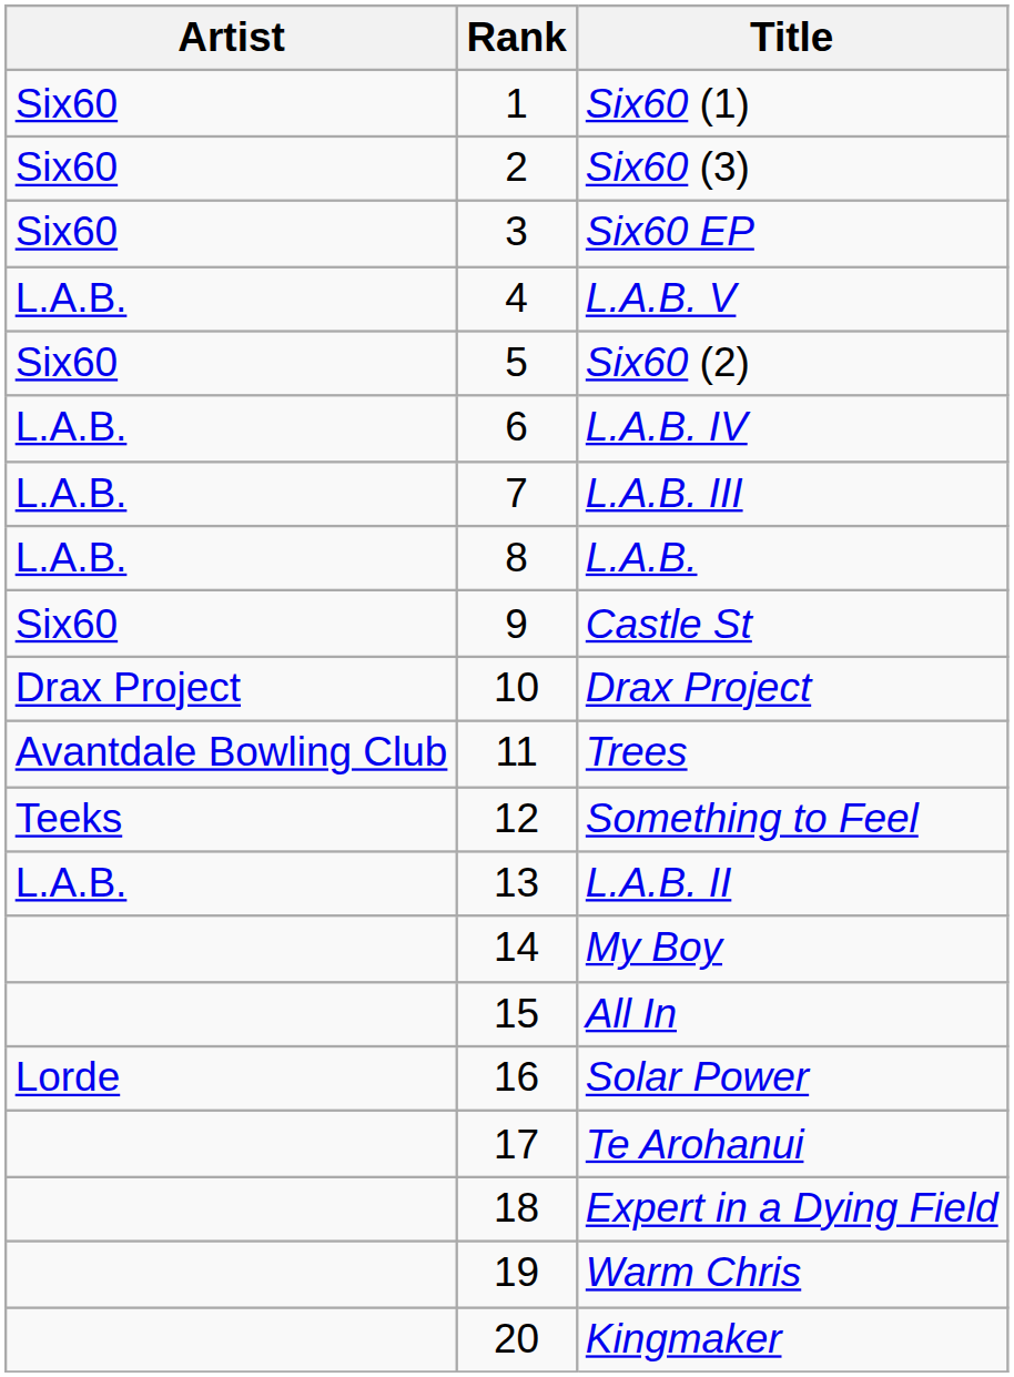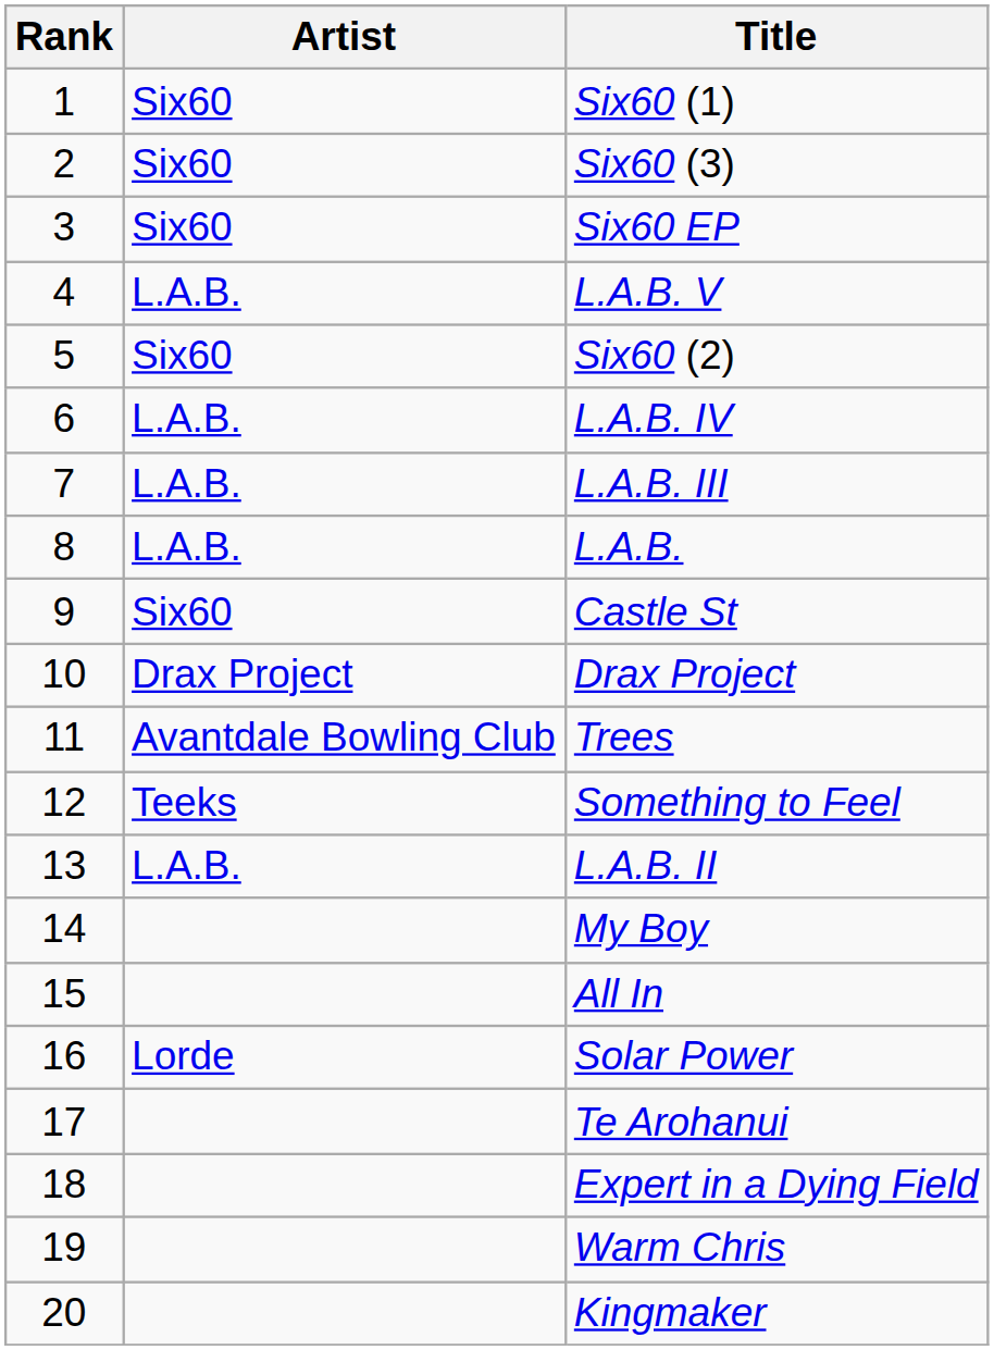 <table class="wikitable sortable">
 <tr>
+<th>Rank</th>
 <th>Artist</th>
-<th>Rank</th>
 <th>Title</th>
 </tr>
 <tr>
+<td align="center">1</td>
 <td><a href='#'>Six60</a></td>
-<td align="center">1</td>
 <td><em><a href='#'>Six60</a></em> (1)</td>
 </tr>
 <tr>
+<td align="center">2</td>
 <td><a href='#'>Six60</a></td>
-<td align="center">2</td>
 <td><em><a href='#'>Six60</a></em> (3)</td>
 </tr>
 <tr>
+<td align="center">3</td>
 <td><a href='#'>Six60</a></td>
-<td align="center">3</td>
 <td><em><a href='#'>Six60 EP</a></em></td>
 </tr>
 <tr>
+<td align="center">4</td>
 <td><a href='#'>L.A.B.</a></td>
-<td align="center">4</td>
 <td><em><a href='#'>L.A.B. V</a></em></td>
 </tr>
 <tr>
+<td align="center">5</td>
 <td><a href='#'>Six60</a></td>
-<td align="center">5</td>
 <td><em><a href='#'>Six60</a></em> (2)</td>
 </tr>
 <tr>
+<td align="center">6</td>
 <td><a href='#'>L.A.B.</a></td>
-<td align="center">6</td>
 <td><em><a href='#'>L.A.B. IV</a></em></td>
 </tr>
 <tr>
+<td align="center">7</td>
 <td><a href='#'>L.A.B.</a></td>
-<td align="center">7</td>
 <td><em><a href='#'>L.A.B. III</a></em></td>
 </tr>
 <tr>
+<td align="center">8</td>
 <td><a href='#'>L.A.B.</a></td>
-<td align="center">8</td>
 <td><em><a href='#'>L.A.B.</a></em></td>
 </tr>
 <tr>
+<td align="center">9</td>
 <td><a href='#'>Six60</a></td>
-<td align="center">9</td>
 <td><em><a href='#'>Castle St</a></em></td>
 </tr>
 <tr>
+<td align="center">10</td>
 <td><a href='#'>Drax Project</a></td>
-<td align="center">10</td>
 <td><em><a href='#'>Drax Project</a></em></td>
 </tr>
 <tr>
+<td align="center">11</td>
 <td><a href='#'>Avantdale Bowling Club</a></td>
-<td align="center">11</td>
 <td><em><a href='#'>Trees</a></em></td>
 </tr>
 <tr>
+<td align="center">12</td>
 <td><a href='#'>Teeks</a></td>
-<td align="center">12</td>
 <td><em><a href='#'>Something to Feel</a></em></td>
 </tr>
 <tr>
+<td align="center">13</td>
 <td><a href='#'>L.A.B.</a></td>
-<td align="center">13</td>
 <td><em><a href='#'>L.A.B. II</a></em></td>
 </tr>
 <tr>
+<td align="center">14</td>
 <td></td>
-<td align="center">14</td>
 <td><em><a href='#'>My Boy</a></em></td>
 </tr>
 <tr>
+<td align="center">15</td>
 <td></td>
-<td align="center">15</td>
 <td><em><a href='#'>All In</a></em></td>
 </tr>
 <tr>
+<td align="center">16</td>
 <td><a href='#'>Lorde</a></td>
-<td align="center">16</td>
 <td><em><a href='#'>Solar Power</a></em></td>
 </tr>
 <tr>
+<td align="center">17</td>
 <td></td>
-<td align="center">17</td>
 <td><em><a href='#'>Te Arohanui</a></em></td>
 </tr>
 <tr>
+<td align="center">18</td>
 <td></td>
-<td align="center">18</td>
 <td><em><a href='#'>Expert in a Dying Field</a></em></td>
 </tr>
 <tr>
+<td align="center">19</td>
 <td></td>
-<td align="center">19</td>
 <td><em><a href='#'>Warm Chris</a></em></td>
 </tr>
 <tr>
+<td align="center">20</td>
 <td></td>
-<td align="center">20</td>
 <td><em><a href='#'>Kingmaker</a></em></td>
 </tr>
 </table>
